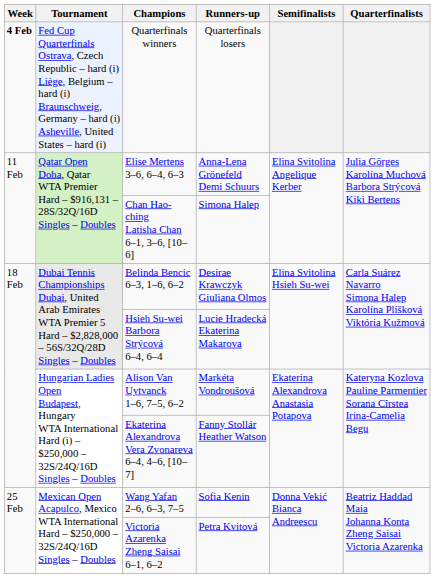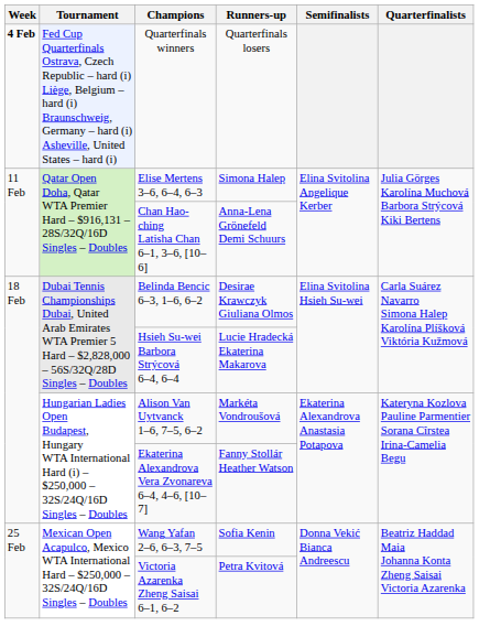 <table class=wikitable style=font-size:95%>
 <tr>
 <th style="width:48px;">Week</th>
 <th style="width:248px;">Tournament</th>
 <th style="width:200px;">Champions</th>
 <th style="width:200px;">Runners-up</th>
 <th style="width:190px;">Semifinalists</th>
 <th style="width:190px;">Quarterfinalists</th>
 </tr>
 <tr valign=top>
 <td><strong>4 Feb</strong></td>
 <td style="background:#ECF2FF;"><a href='#'>Fed Cup Quarterfinals</a> <br><a href='#'>Ostrava</a>, Czech Republic – hard (i)<br><a href='#'>Liège</a>, Belgium – hard (i)<br><a href='#'>Braunschweig</a>, Germany – hard (i)<br><a href='#'>Asheville</a>, United States – hard (i)</td>
 <td align=center>Quarterfinals winners<br></td>
 <td align=center>Quarterfinals losers<br></td>
 <td style="background:#f1f1f1f1;"></td>
 <td style="background:#f1f1f1f1;"></td>
 </tr>
 <tr valign=top>
 <td rowspan=2>11 Feb</td>
 <td style="background:#D4F1C5;" rowspan="2"><a href='#'>Qatar Open</a><br> <a href='#'>Doha</a>, Qatar<br>WTA Premier<br>Hard – $916,131 – 28S/32Q/16D<br><a href='#'>Singles</a> – <a href='#'>Doubles</a></td>
 <td> <a href='#'>Elise Mertens</a> <br> 3–6, 6–4, 6–3</td>
-<td> <a href='#'>Anna-Lena Grönefeld</a> <br>  <a href='#'>Demi Schuurs</a></td>
+<td> <a href='#'>Simona Halep</a></td>
 <td rowspan=2> <a href='#'>Elina Svitolina</a> <br>  <a href='#'>Angelique Kerber</a></td>
 <td rowspan=2> <a href='#'>Julia Görges</a> <br> <a href='#'>Karolína Muchová</a> <br> <a href='#'>Barbora Strýcová</a> <br>  <a href='#'>Kiki Bertens</a></td>
 </tr>
 <tr valign=top>
 <td> <a href='#'>Chan Hao-ching</a> <br>  <a href='#'>Latisha Chan</a> <br> 6–1, 3–6, [10–6]</td>
-<td> <a href='#'>Simona Halep</a></td>
+<td> <a href='#'>Anna-Lena Grönefeld</a> <br>  <a href='#'>Demi Schuurs</a></td>
 </tr>
 <tr valign=top>
 <td rowspan=4>18 Feb</td>
 <td style="background:#E9E9E9;" rowspan="2"><a href='#'>Dubai Tennis Championships</a><br> <a href='#'>Dubai</a>, United Arab Emirates <br>WTA Premier 5<br>Hard – $2,828,000 – 56S/32Q/28D<br><a href='#'>Singles</a> – <a href='#'>Doubles</a></td>
 <td> <a href='#'>Belinda Bencic</a> <br> 6–3, 1–6, 6–2</td>
 <td> <a href='#'>Desirae Krawczyk</a> <br>  <a href='#'>Giuliana Olmos</a></td>
 <td rowspan=2> <a href='#'>Elina Svitolina</a>  <br>  <a href='#'>Hsieh Su-wei</a></td>
 <td rowspan=2> <a href='#'>Carla Suárez Navarro</a> <br> <a href='#'>Simona Halep</a> <br> <a href='#'>Karolína Plíšková</a> <br>  <a href='#'>Viktória Kužmová</a></td>
 </tr>
 <tr valign=top>
 <td> <a href='#'>Hsieh Su-wei</a> <br>  <a href='#'>Barbora Strýcová</a> <br> 6–4, 6–4</td>
 <td> <a href='#'>Lucie Hradecká</a> <br>  <a href='#'>Ekaterina Makarova</a></td>
 </tr>
 <tr valign=top>
 <td style="background:#fff;" rowspan="2"><a href='#'>Hungarian Ladies Open</a><br> <a href='#'>Budapest</a>, Hungary<br>WTA International<br>Hard (i) – $250,000 – 32S/24Q/16D<br><a href='#'>Singles</a> – <a href='#'>Doubles</a></td>
 <td> <a href='#'>Alison Van Uytvanck</a> <br> 1–6, 7–5, 6–2</td>
 <td> <a href='#'>Markéta Vondroušová</a></td>
 <td rowspan=2> <a href='#'>Ekaterina Alexandrova</a> <br>  <a href='#'>Anastasia Potapova</a></td>
 <td rowspan=2> <a href='#'>Kateryna Kozlova</a> <br> <a href='#'>Pauline Parmentier</a> <br> <a href='#'>Sorana Cîrstea</a> <br>  <a href='#'>Irina-Camelia Begu</a></td>
 </tr>
 <tr valign=top>
 <td> <a href='#'>Ekaterina Alexandrova</a> <br>  <a href='#'>Vera Zvonareva</a> <br> 6–4, 4–6, [10–7]</td>
 <td> <a href='#'>Fanny Stollár</a> <br>  <a href='#'>Heather Watson</a></td>
 </tr>
 <tr valign=top>
 <td rowspan=2>25 Feb</td>
 <td style="background:#fff;" rowspan="2"><a href='#'>Mexican Open</a><br> <a href='#'>Acapulco</a>, Mexico<br>WTA International<br>Hard – $250,000 – 32S/24Q/16D<br><a href='#'>Singles</a> – <a href='#'>Doubles</a></td>
 <td> <a href='#'>Wang Yafan</a> <br> 2–6, 6–3, 7–5</td>
 <td> <a href='#'>Sofia Kenin</a></td>
 <td rowspan="2"> <a href='#'>Donna Vekić</a> <br>  <a href='#'>Bianca Andreescu</a></td>
 <td rowspan="2"> <a href='#'>Beatriz Haddad Maia</a> <br> <a href='#'>Johanna Konta</a> <br> <a href='#'>Zheng Saisai</a> <br>  <a href='#'>Victoria Azarenka</a></td>
 </tr>
 <tr valign=top>
 <td> <a href='#'>Victoria Azarenka</a> <br>  <a href='#'>Zheng Saisai</a><br>6–1, 6–2</td>
 <td> <a href='#'>Petra Kvitová</a></td>
 </tr>
 </table>
